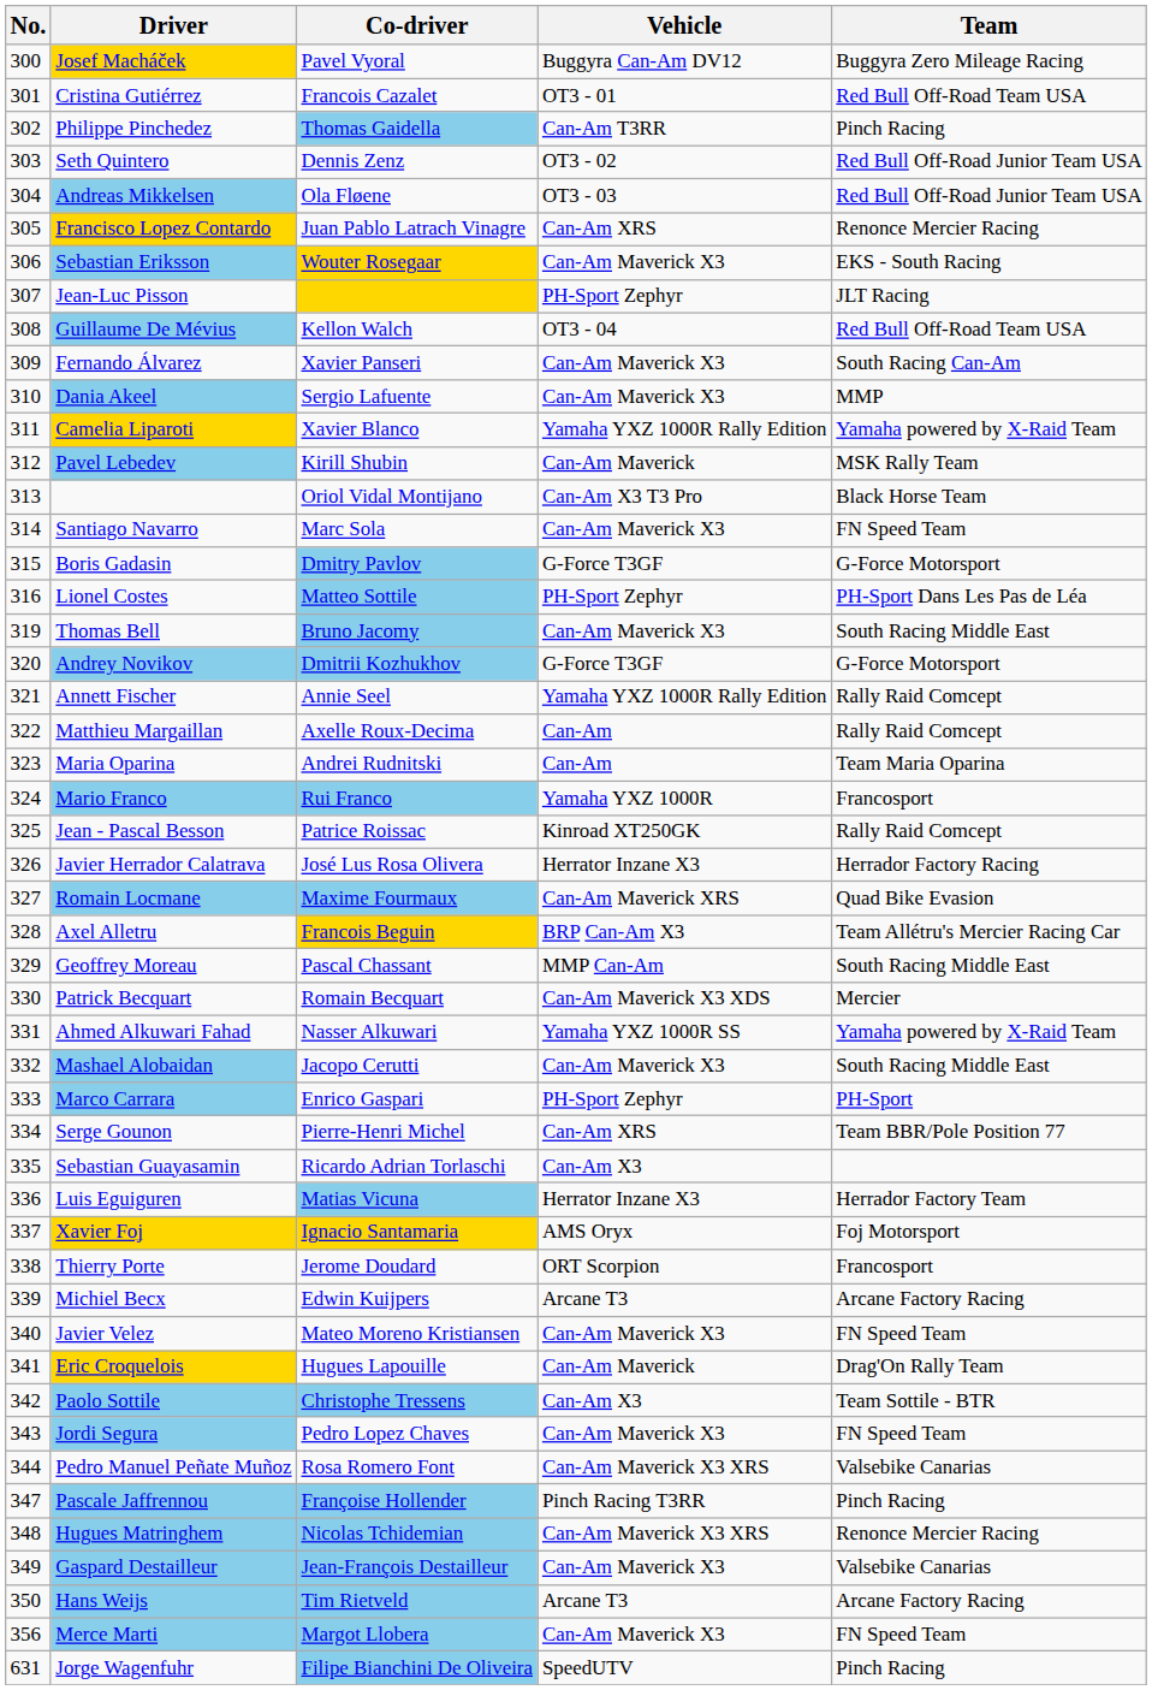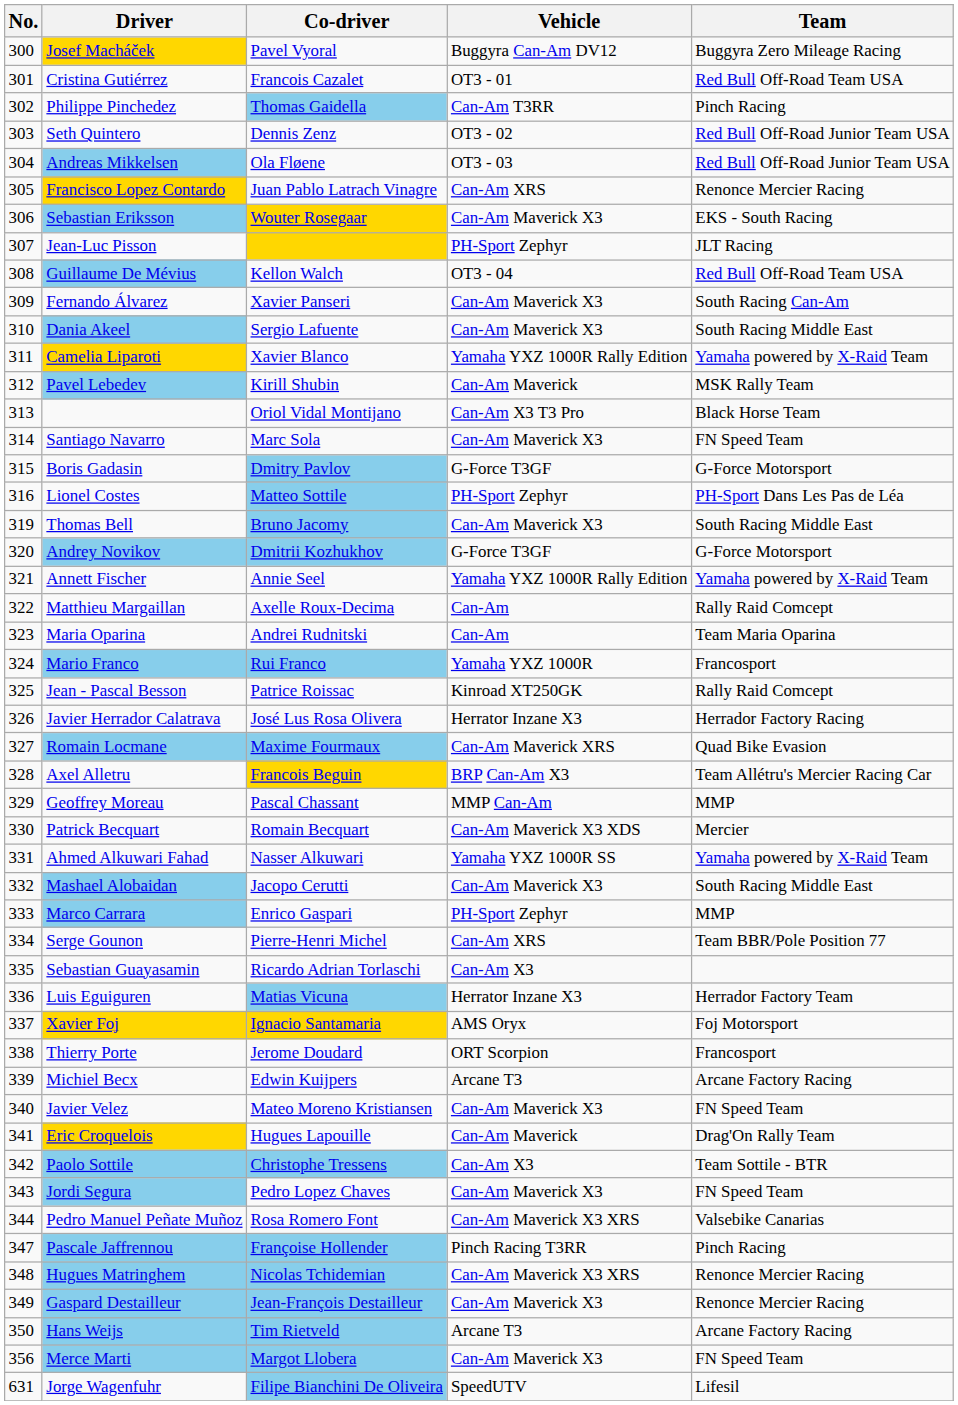 <table class="wikitable sortable" style="font-size:85%;">
 <tr>
 <th><big>No.</big></th>
 <th><big>Driver</big></th>
 <th><big>Co-driver</big></th>
 <th><big>Vehicle</big></th>
 <th><big>Team</big></th>
 </tr>
 <tr>
 <td>300</td>
 <td style="background:gold;"> <a href='#'>Josef Macháček</a></td>
 <td> <a href='#'>Pavel Vyoral</a></td>
 <td>Buggyra <a href='#'>Can-Am</a> DV12</td>
 <td>Buggyra Zero Mileage Racing</td>
 </tr>
 <tr>
 <td>301</td>
 <td> <a href='#'>Cristina Gutiérrez</a></td>
 <td> <a href='#'>Francois Cazalet</a></td>
 <td>OT3 - 01</td>
 <td><a href='#'>Red Bull</a> Off-Road Team USA</td>
 </tr>
 <tr>
 <td>302</td>
 <td> <a href='#'>Philippe Pinchedez</a></td>
 <td style="background:skyblue;"> <a href='#'>Thomas Gaidella</a></td>
 <td><a href='#'>Can-Am</a> T3RR</td>
 <td>Pinch Racing</td>
 </tr>
 <tr>
 <td>303</td>
 <td> <a href='#'>Seth Quintero</a></td>
 <td> <a href='#'>Dennis Zenz</a></td>
 <td>OT3 - 02</td>
 <td><a href='#'>Red Bull</a> Off-Road Junior Team USA</td>
 </tr>
 <tr>
 <td>304</td>
 <td style="background:skyblue;"> <a href='#'>Andreas Mikkelsen</a></td>
 <td> <a href='#'>Ola Fløene</a></td>
 <td>OT3 - 03</td>
 <td><a href='#'>Red Bull</a> Off-Road Junior Team USA</td>
 </tr>
 <tr>
 <td>305</td>
 <td style="background:gold;"> <a href='#'>Francisco Lopez Contardo</a></td>
 <td> <a href='#'>Juan Pablo Latrach Vinagre</a></td>
 <td><a href='#'>Can-Am</a> XRS</td>
 <td>Renonce Mercier Racing</td>
 </tr>
 <tr>
 <td>306</td>
 <td style="background:skyblue;"> <a href='#'>Sebastian Eriksson</a></td>
 <td style="background:gold;"> <a href='#'>Wouter Rosegaar</a></td>
 <td><a href='#'>Can-Am</a> Maverick X3</td>
 <td>EKS - South Racing</td>
 </tr>
 <tr>
 <td>307</td>
 <td> <a href='#'>Jean-Luc Pisson</a></td>
 <td style="background:gold;"> </td>
 <td><a href='#'>PH-Sport</a> Zephyr</td>
 <td>JLT Racing</td>
 </tr>
 <tr>
 <td>308</td>
 <td style="background:skyblue;"> <a href='#'>Guillaume De Mévius</a></td>
 <td> <a href='#'>Kellon Walch</a></td>
 <td>OT3 - 04</td>
 <td><a href='#'>Red Bull</a> Off-Road Team USA</td>
 </tr>
 <tr>
 <td>309</td>
 <td> <a href='#'>Fernando Álvarez</a></td>
 <td> <a href='#'>Xavier Panseri</a></td>
 <td><a href='#'>Can-Am</a> Maverick X3</td>
 <td>South Racing <a href='#'>Can-Am</a></td>
 </tr>
 <tr>
 <td>310</td>
 <td style="background:skyblue;"> <a href='#'>Dania Akeel</a></td>
 <td> <a href='#'>Sergio Lafuente</a></td>
 <td><a href='#'>Can-Am</a> Maverick X3</td>
-<td>MMP</td>
+<td>South Racing Middle East</td>
 </tr>
 <tr>
 <td>311</td>
 <td style="background:gold;"> <a href='#'>Camelia Liparoti</a></td>
 <td> <a href='#'>Xavier Blanco</a></td>
 <td><a href='#'>Yamaha</a> YXZ 1000R Rally Edition</td>
 <td><a href='#'>Yamaha</a> powered by <a href='#'>X-Raid</a> Team</td>
 </tr>
 <tr>
 <td>312</td>
 <td style="background:skyblue;"> <a href='#'>Pavel Lebedev</a></td>
 <td> <a href='#'>Kirill Shubin</a></td>
 <td><a href='#'>Can-Am</a> Maverick</td>
 <td>MSK Rally Team</td>
 </tr>
 <tr>
 <td>313</td>
 <td> </td>
 <td> <a href='#'>Oriol Vidal Montijano</a></td>
 <td><a href='#'>Can-Am</a> X3 T3 Pro</td>
 <td>Black Horse Team</td>
 </tr>
 <tr>
 <td>314</td>
 <td> <a href='#'>Santiago Navarro</a></td>
 <td> <a href='#'>Marc Sola</a></td>
 <td><a href='#'>Can-Am</a> Maverick X3</td>
 <td>FN Speed Team</td>
 </tr>
 <tr>
 <td>315</td>
 <td> <a href='#'>Boris Gadasin</a></td>
 <td style="background:skyblue;"> <a href='#'>Dmitry Pavlov</a></td>
 <td>G-Force T3GF</td>
 <td>G-Force Motorsport</td>
 </tr>
 <tr>
 <td>316</td>
 <td> <a href='#'>Lionel Costes</a></td>
 <td style="background:skyblue;"> <a href='#'>Matteo Sottile</a></td>
 <td><a href='#'>PH-Sport</a> Zephyr</td>
 <td><a href='#'>PH-Sport</a>  Dans Les Pas de Léa</td>
 </tr>
 <tr>
 <td>319</td>
 <td> <a href='#'>Thomas Bell</a></td>
 <td style="background:skyblue;"> <a href='#'>Bruno Jacomy</a></td>
 <td><a href='#'>Can-Am</a> Maverick X3</td>
 <td>South Racing Middle East</td>
 </tr>
 <tr>
 <td>320</td>
 <td style="background:skyblue;"> <a href='#'>Andrey Novikov</a></td>
 <td style="background:skyblue;"> <a href='#'>Dmitrii Kozhukhov</a></td>
 <td>G-Force T3GF</td>
 <td>G-Force Motorsport</td>
 </tr>
 <tr>
 <td>321</td>
 <td> <a href='#'>Annett Fischer</a></td>
 <td> <a href='#'>Annie Seel</a></td>
 <td><a href='#'>Yamaha</a> YXZ 1000R Rally Edition</td>
-<td>Rally Raid Comcept</td>
+<td><a href='#'>Yamaha</a> powered by <a href='#'>X-Raid</a> Team</td>
 </tr>
 <tr>
 <td>322</td>
 <td> <a href='#'>Matthieu Margaillan</a></td>
 <td> <a href='#'>Axelle Roux-Decima</a></td>
 <td><a href='#'>Can-Am</a></td>
 <td>Rally Raid Comcept</td>
 </tr>
 <tr>
 <td>323</td>
 <td> <a href='#'>Maria Oparina</a></td>
 <td> <a href='#'>Andrei Rudnitski</a></td>
 <td><a href='#'>Can-Am</a></td>
 <td>Team Maria Oparina</td>
 </tr>
 <tr>
 <td>324</td>
 <td style="background:skyblue;"> <a href='#'>Mario Franco</a></td>
 <td style="background:skyblue;"> <a href='#'>Rui Franco</a></td>
 <td><a href='#'>Yamaha</a> YXZ 1000R</td>
 <td>Francosport</td>
 </tr>
 <tr>
 <td>325</td>
 <td> <a href='#'>Jean - Pascal Besson</a></td>
 <td> <a href='#'>Patrice Roissac</a></td>
 <td>Kinroad XT250GK</td>
 <td>Rally Raid Comcept</td>
 </tr>
 <tr>
 <td>326</td>
 <td> <a href='#'>Javier Herrador Calatrava</a></td>
 <td> <a href='#'>José Lus Rosa Olivera</a></td>
 <td>Herrator Inzane X3</td>
 <td>Herrador Factory Racing</td>
 </tr>
 <tr>
 <td>327</td>
 <td style="background:skyblue;"> <a href='#'>Romain Locmane</a></td>
 <td style="background:skyblue;"> <a href='#'>Maxime Fourmaux</a></td>
 <td><a href='#'>Can-Am</a> Maverick XRS</td>
 <td>Quad Bike Evasion</td>
 </tr>
 <tr>
 <td>328</td>
 <td> <a href='#'>Axel Alletru</a></td>
 <td style="background:gold;"> <a href='#'>Francois Beguin</a></td>
 <td><a href='#'>BRP</a> <a href='#'>Can-Am</a> X3</td>
 <td>Team Allétru's Mercier Racing Car</td>
 </tr>
 <tr>
 <td>329</td>
 <td> <a href='#'>Geoffrey Moreau</a></td>
 <td> <a href='#'>Pascal Chassant</a></td>
 <td>MMP <a href='#'>Can-Am</a></td>
-<td>South Racing Middle East</td>
+<td>MMP</td>
 </tr>
 <tr>
 <td>330</td>
 <td> <a href='#'>Patrick Becquart</a></td>
 <td> <a href='#'>Romain Becquart</a></td>
 <td><a href='#'>Can-Am</a> Maverick X3 XDS</td>
 <td>Mercier</td>
 </tr>
 <tr>
 <td>331</td>
 <td> <a href='#'>Ahmed Alkuwari Fahad</a></td>
 <td> <a href='#'>Nasser Alkuwari</a></td>
 <td><a href='#'>Yamaha</a> YXZ 1000R SS</td>
 <td><a href='#'>Yamaha</a> powered by <a href='#'>X-Raid</a> Team</td>
 </tr>
 <tr>
 <td>332</td>
 <td style="background:skyblue;"> <a href='#'>Mashael Alobaidan</a></td>
 <td> <a href='#'>Jacopo Cerutti</a></td>
 <td><a href='#'>Can-Am</a> Maverick X3</td>
 <td>South Racing Middle East</td>
 </tr>
 <tr>
 <td>333</td>
 <td style="background:skyblue;"> <a href='#'>Marco Carrara</a></td>
 <td> <a href='#'>Enrico Gaspari</a></td>
 <td><a href='#'>PH-Sport</a> Zephyr</td>
-<td><a href='#'>PH-Sport</a></td>
+<td>MMP</td>
 </tr>
 <tr>
 <td>334</td>
 <td> <a href='#'>Serge Gounon</a></td>
 <td> <a href='#'>Pierre-Henri Michel</a></td>
 <td><a href='#'>Can-Am</a> XRS</td>
 <td>Team BBR/Pole Position 77</td>
 </tr>
 <tr>
 <td>335</td>
 <td> <a href='#'>Sebastian Guayasamin</a></td>
 <td> <a href='#'>Ricardo Adrian Torlaschi</a></td>
 <td><a href='#'>Can-Am</a> X3</td>
 <td></td>
 </tr>
 <tr>
 <td>336</td>
 <td> <a href='#'>Luis Eguiguren</a></td>
 <td style="background:skyblue;"> <a href='#'>Matias Vicuna</a></td>
 <td>Herrator Inzane X3</td>
 <td>Herrador Factory Team</td>
 </tr>
 <tr>
 <td>337</td>
 <td style="background:gold;"> <a href='#'>Xavier Foj</a></td>
 <td style="background:gold;"> <a href='#'>Ignacio Santamaria</a></td>
 <td>AMS Oryx</td>
 <td>Foj Motorsport</td>
 </tr>
 <tr>
 <td>338</td>
 <td> <a href='#'>Thierry Porte</a></td>
 <td> <a href='#'>Jerome Doudard</a></td>
 <td>ORT Scorpion</td>
 <td>Francosport</td>
 </tr>
 <tr>
 <td>339</td>
 <td> <a href='#'>Michiel Becx</a></td>
 <td> <a href='#'>Edwin Kuijpers</a></td>
 <td>Arcane T3</td>
 <td>Arcane Factory Racing</td>
 </tr>
 <tr>
 <td>340</td>
 <td> <a href='#'>Javier Velez</a></td>
 <td> <a href='#'>Mateo Moreno Kristiansen</a></td>
 <td><a href='#'>Can-Am</a> Maverick X3</td>
 <td>FN Speed Team</td>
 </tr>
 <tr>
 <td>341</td>
 <td style="background:gold;"> <a href='#'>Eric Croquelois</a></td>
 <td> <a href='#'>Hugues Lapouille</a></td>
 <td><a href='#'>Can-Am</a> Maverick</td>
 <td>Drag'On Rally Team</td>
 </tr>
 <tr>
 <td>342</td>
 <td style="background:skyblue;"> <a href='#'>Paolo Sottile</a></td>
 <td style="background:skyblue;"> <a href='#'>Christophe Tressens</a></td>
 <td><a href='#'>Can-Am</a> X3</td>
 <td>Team Sottile - BTR</td>
 </tr>
 <tr>
 <td>343</td>
 <td style="background:skyblue;"> <a href='#'>Jordi Segura</a></td>
 <td> <a href='#'>Pedro Lopez Chaves</a></td>
 <td><a href='#'>Can-Am</a> Maverick X3</td>
 <td>FN Speed Team</td>
 </tr>
 <tr>
 <td>344</td>
 <td> <a href='#'>Pedro Manuel Peñate Muñoz</a></td>
 <td> <a href='#'>Rosa Romero Font</a></td>
 <td><a href='#'>Can-Am</a> Maverick X3 XRS</td>
 <td>Valsebike Canarias</td>
 </tr>
 <tr>
 <td>347</td>
 <td style="background:skyblue;"> <a href='#'>Pascale Jaffrennou</a></td>
 <td style="background:skyblue;"> <a href='#'>Françoise Hollender</a></td>
 <td>Pinch Racing T3RR</td>
 <td>Pinch Racing</td>
 </tr>
 <tr>
 <td>348</td>
 <td style="background:skyblue;"> <a href='#'>Hugues Matringhem</a></td>
 <td style="background:skyblue;"> <a href='#'>Nicolas Tchidemian</a></td>
 <td><a href='#'>Can-Am</a> Maverick X3 XRS</td>
 <td>Renonce Mercier Racing</td>
 </tr>
 <tr>
 <td>349</td>
 <td style="background:skyblue;"> <a href='#'>Gaspard Destailleur</a></td>
 <td style="background:skyblue;"> <a href='#'>Jean-François Destailleur</a></td>
 <td><a href='#'>Can-Am</a> Maverick X3</td>
-<td>Valsebike Canarias</td>
+<td>Renonce Mercier Racing</td>
 </tr>
 <tr>
 <td>350</td>
 <td style="background:skyblue;"> <a href='#'>Hans Weijs</a></td>
 <td style="background:skyblue;"> <a href='#'>Tim Rietveld</a></td>
 <td>Arcane T3</td>
 <td>Arcane Factory Racing</td>
 </tr>
 <tr>
 <td>356</td>
 <td style="background:skyblue;"> <a href='#'>Merce Marti</a></td>
 <td style="background:skyblue;"> <a href='#'>Margot Llobera</a></td>
 <td><a href='#'>Can-Am</a> Maverick X3</td>
 <td>FN Speed Team</td>
 </tr>
 <tr>
 <td>631</td>
 <td> <a href='#'>Jorge Wagenfuhr</a></td>
 <td style="background:skyblue;"> <a href='#'>Filipe Bianchini De Oliveira</a></td>
 <td>SpeedUTV</td>
-<td>Pinch Racing</td>
+<td>Lifesil</td>
 </tr>
 </table>
